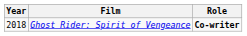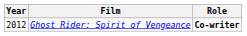 <table class="wikitable">
 <tr style="background:#ccc; text-align:center;">
 <th>Year</th>
 <th>Film</th>
 <th>Role</th>
 </tr>
 <tr>
-<td>2018</td>
+<td>2012</td>
 <td><em><a href='#'>Ghost Rider: Spirit of Vengeance</a></em></td>
 <td><strong>Co-writer</strong></td>
 </tr>
 </table>
